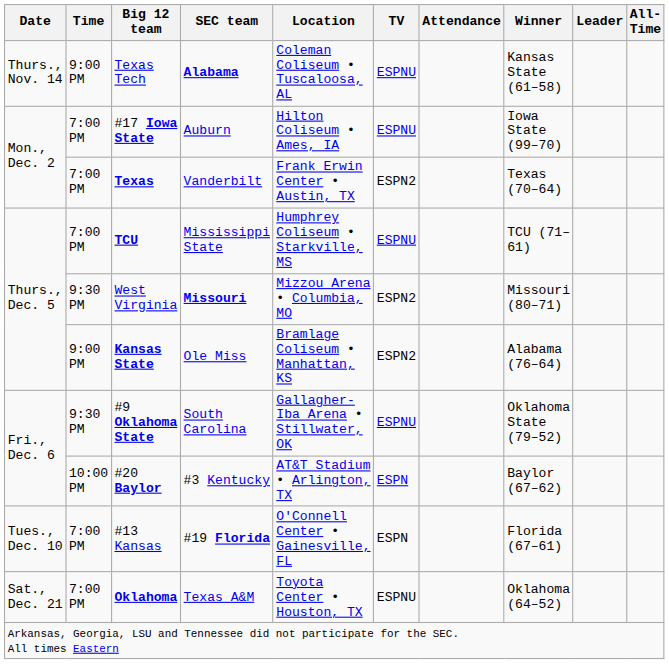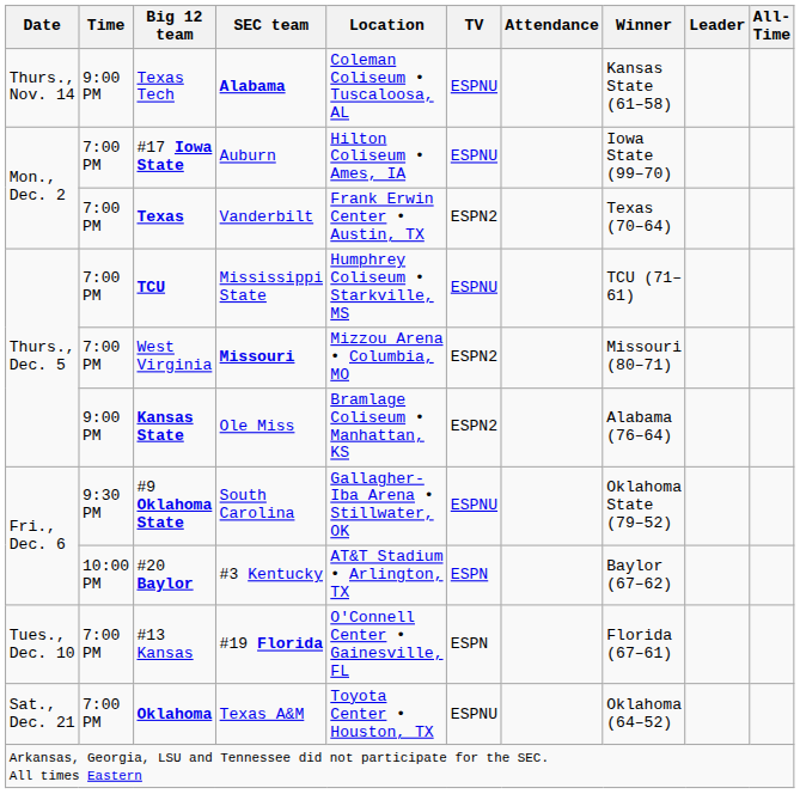 <table class="wikitable" style="font-size: 95%">
 <tr style="text-align:center;">
 <th>Date</th>
 <th>Time</th>
 <th>Big 12 team</th>
 <th>SEC team</th>
 <th>Location</th>
 <th>TV</th>
 <th>Attendance</th>
 <th>Winner</th>
 <th>Leader</th>
 <th>All-Time</th>
 </tr>
 <tr>
 <td>Thurs., Nov. 14</td>
 <td>9:00 PM</td>
 <td><a href='#'>Texas Tech</a></td>
 <td><strong><a href='#'>Alabama</a></strong></td>
 <td><a href='#'>Coleman Coliseum</a> • <a href='#'>Tuscaloosa, AL</a></td>
 <td><a href='#'>ESPNU</a></td>
 <td></td>
 <td>Kansas State (61–58)</td>
 <td></td>
 <td></td>
 </tr>
 <tr>
 <td rowspan=2>Mon., Dec. 2</td>
 <td>7:00 PM</td>
 <td>#17 <strong><a href='#'>Iowa State</a></strong></td>
 <td><a href='#'>Auburn</a></td>
 <td><a href='#'>Hilton Coliseum</a> • <a href='#'>Ames, IA</a></td>
 <td><a href='#'>ESPNU</a></td>
 <td></td>
 <td>Iowa State (99–70)</td>
 <td></td>
 <td></td>
 </tr>
 <tr>
 <td>7:00 PM</td>
 <td><strong><a href='#'>Texas</a></strong></td>
 <td><a href='#'>Vanderbilt</a></td>
 <td><a href='#'>Frank Erwin Center</a> • <a href='#'>Austin, TX</a></td>
 <td>ESPN2</td>
 <td></td>
 <td>Texas (70–64)</td>
 <td></td>
 <td></td>
 </tr>
 <tr>
 <td rowspan=3>Thurs., Dec. 5</td>
 <td>7:00 PM</td>
 <td><strong><a href='#'>TCU</a></strong></td>
 <td><a href='#'>Mississippi State</a></td>
 <td><a href='#'>Humphrey Coliseum</a> • <a href='#'>Starkville, MS</a></td>
 <td><a href='#'>ESPNU</a></td>
 <td></td>
 <td>TCU (71–61)</td>
 <td></td>
 <td></td>
 </tr>
 <tr>
-<td>9:30 PM</td>
+<td>7:00 PM</td>
 <td><a href='#'>West Virginia</a></td>
 <td><strong><a href='#'>Missouri</a></strong></td>
 <td><a href='#'>Mizzou Arena</a> • <a href='#'>Columbia, MO</a></td>
 <td>ESPN2</td>
 <td></td>
 <td>Missouri (80–71)</td>
 <td></td>
 <td></td>
 </tr>
 <tr>
 <td>9:00 PM</td>
 <td><strong><a href='#'>Kansas State</a></strong></td>
 <td><a href='#'>Ole Miss</a></td>
 <td><a href='#'>Bramlage Coliseum</a> • <a href='#'>Manhattan, KS</a></td>
 <td>ESPN2</td>
 <td></td>
 <td>Alabama (76–64)</td>
 <td></td>
 <td></td>
 </tr>
 <tr>
 <td rowspan=2>Fri., Dec. 6</td>
 <td>9:30 PM</td>
 <td>#9 <strong><a href='#'>Oklahoma State</a></strong></td>
 <td><a href='#'>South Carolina</a></td>
 <td><a href='#'>Gallagher-Iba Arena</a> • <a href='#'>Stillwater, OK</a></td>
 <td><a href='#'>ESPNU</a></td>
 <td></td>
 <td>Oklahoma State (79–52)</td>
 <td></td>
 <td></td>
 </tr>
 <tr>
 <td>10:00 PM</td>
 <td>#20 <strong><a href='#'>Baylor</a></strong></td>
 <td>#3 <a href='#'>Kentucky</a></td>
 <td><a href='#'>AT&T Stadium</a> • <a href='#'>Arlington, TX</a></td>
 <td><a href='#'>ESPN</a></td>
 <td></td>
 <td>Baylor (67–62)</td>
 <td></td>
 <td></td>
 </tr>
 <tr>
 <td>Tues., Dec. 10</td>
 <td>7:00 PM</td>
 <td>#13 <a href='#'>Kansas</a></td>
 <td>#19 <strong><a href='#'>Florida</a></strong></td>
 <td><a href='#'>O'Connell Center</a> • <a href='#'>Gainesville, FL</a></td>
 <td>ESPN</td>
 <td></td>
 <td>Florida (67–61)</td>
 <td></td>
 <td></td>
 </tr>
 <tr>
 <td>Sat., Dec. 21</td>
 <td>7:00 PM</td>
 <td><strong><a href='#'>Oklahoma</a></strong></td>
 <td><a href='#'>Texas A&M</a></td>
 <td><a href='#'>Toyota Center</a> • <a href='#'>Houston, TX</a></td>
 <td>ESPNU</td>
 <td></td>
 <td>Oklahoma (64–52)</td>
 <td></td>
 <td></td>
 </tr>
 <tr>
 <td colspan="10"><small>Arkansas, Georgia, LSU and Tennessee did not participate for the SEC.<br>All times <a href='#'>Eastern</a></small></td>
 </tr>
 </table>
